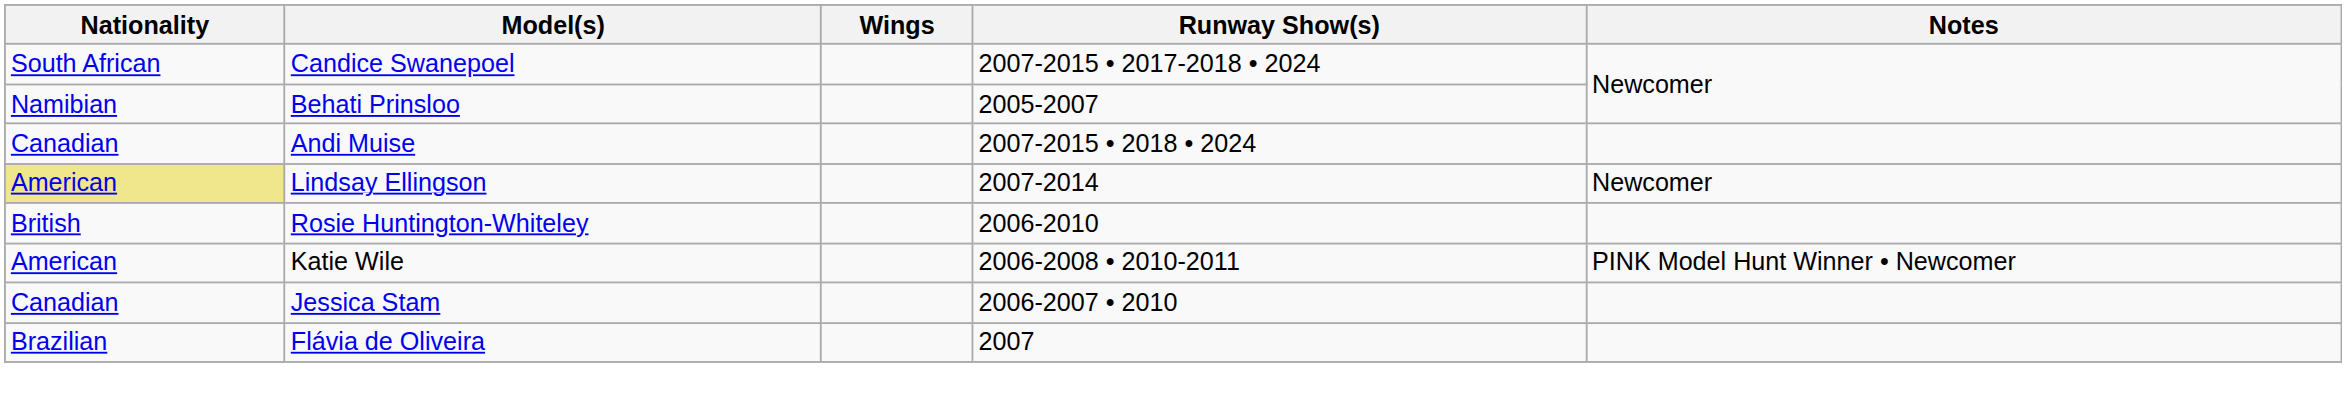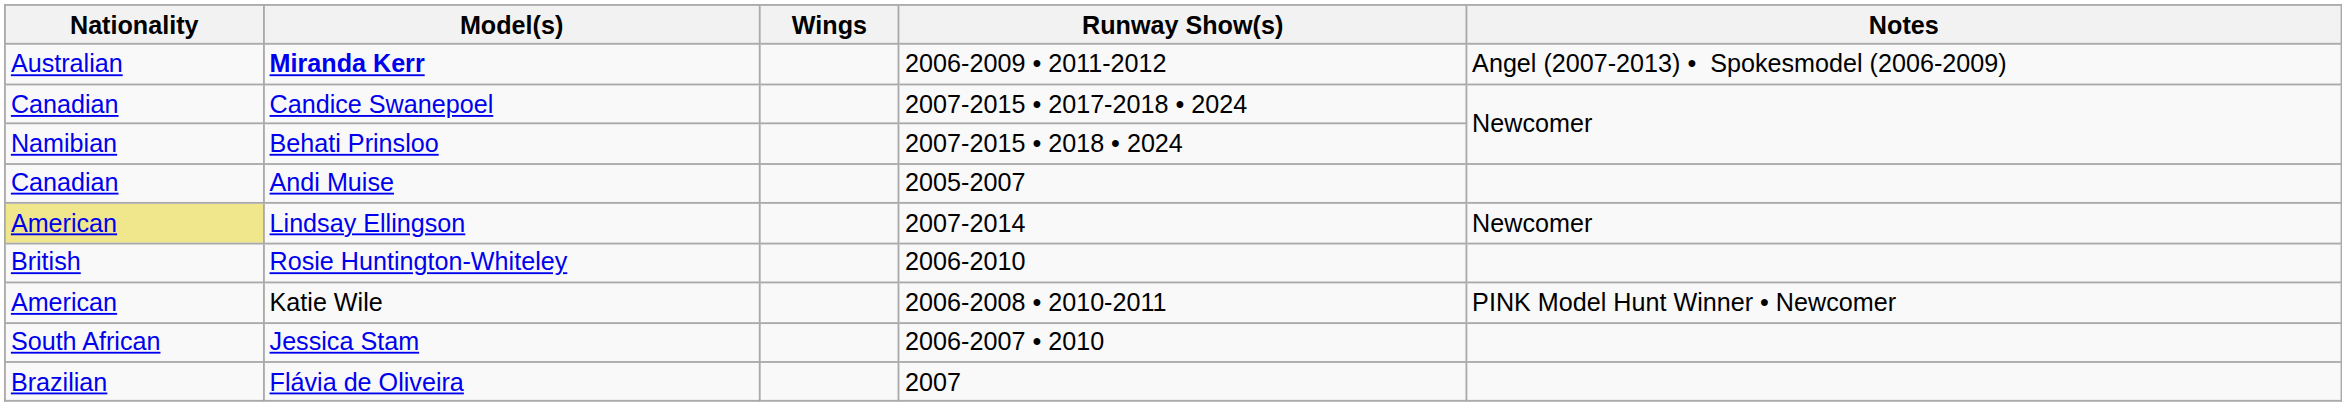 <table class="sortable wikitable"  style="font-size:85%; width:100%;">
 <tr>
 <th style="text-align:center;">Nationality<br></th>
 <th style="text-align:center;">Model(s)<br></th>
 <th style="text-align:center;">Wings<br></th>
 <th style="text-align:center;">Runway Show(s)<br></th>
 <th style="text-align:center;">Notes</th>
 </tr>
 <tr>
-<td> <a href='#'>South African</a></td>
+<td> <a href='#'>Australian</a></td>
+<td><strong><a href='#'>Miranda Kerr</a></strong></td>
+<td></td>
+<td>2006-2009 • 2011-2012</td>
+<td> Angel (2007-2013) •  Spokesmodel (2006-2009)</td>
+</tr>
+<tr>
+<td> <a href='#'>Canadian</a></td>
 <td><a href='#'>Candice Swanepoel</a></td>
 <td></td>
 <td>2007-2015 • 2017-2018 • 2024</td>
 <td rowspan="2">Newcomer</td>
 </tr>
 <tr>
 <td> <a href='#'>Namibian</a></td>
 <td><a href='#'>Behati Prinsloo</a></td>
 <td></td>
-<td>2005-2007</td>
+<td>2007-2015 • 2018 • 2024</td>
 </tr>
 <tr>
 <td> <a href='#'>Canadian</a></td>
 <td><a href='#'>Andi Muise</a></td>
 <td align="center"></td>
-<td>2007-2015 • 2018 • 2024</td>
+<td>2005-2007</td>
 <td></td>
 </tr>
 <tr>
 <td style="background: khaki;"> <a href='#'>American</a></td>
 <td><a href='#'>Lindsay Ellingson</a></td>
 <td></td>
 <td>2007-2014</td>
 <td>Newcomer</td>
 </tr>
 <tr>
 <td> <a href='#'>British</a></td>
 <td><a href='#'>Rosie Huntington-Whiteley</a></td>
 <td></td>
 <td>2006-2010</td>
 <td></td>
 </tr>
 <tr>
 <td> <a href='#'>American</a></td>
 <td>Katie Wile</td>
 <td></td>
 <td>2006-2008 • 2010-2011</td>
 <td>PINK Model Hunt Winner • Newcomer</td>
 </tr>
 <tr>
-<td> <a href='#'>Canadian</a></td>
+<td> <a href='#'>South African</a></td>
 <td><a href='#'>Jessica Stam</a></td>
 <td align="center"></td>
 <td>2006-2007 • 2010</td>
 <td></td>
 </tr>
 <tr>
 <td> <a href='#'>Brazilian</a></td>
 <td><a href='#'>Flávia de Oliveira</a></td>
 <td></td>
 <td>2007</td>
 <td></td>
 </tr>
 </table>
